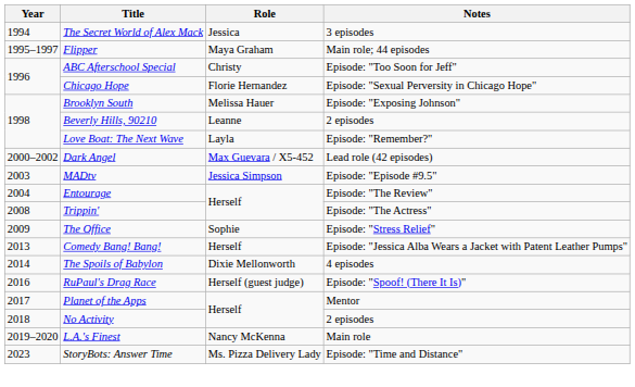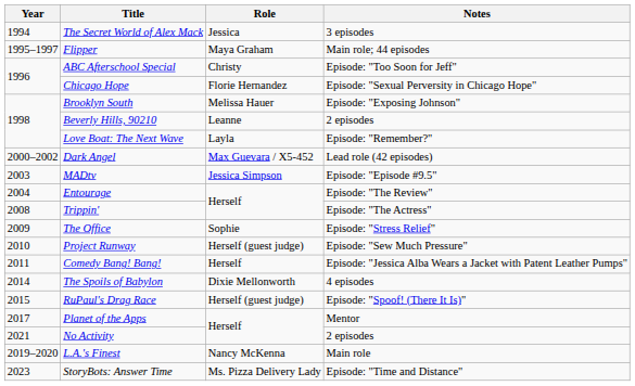 <table class="wikitable sortable">
 <tr>
 <th>Year</th>
 <th>Title</th>
 <th>Role</th>
 <th class="unsortable">Notes</th>
 </tr>
 <tr>
 <td>1994</td>
 <td><em><a href='#'>The Secret World of Alex Mack</a></em></td>
 <td>Jessica</td>
 <td>3 episodes</td>
 </tr>
 <tr>
 <td>1995–1997</td>
 <td><em><a href='#'>Flipper</a></em></td>
 <td>Maya Graham</td>
 <td>Main role; 44 episodes</td>
 </tr>
 <tr>
 <td rowspan=2>1996</td>
 <td><em><a href='#'>ABC Afterschool Special</a></em></td>
 <td>Christy</td>
 <td>Episode: "Too Soon for Jeff"</td>
 </tr>
 <tr>
 <td><em><a href='#'>Chicago Hope</a></em></td>
 <td>Florie Hernandez</td>
 <td>Episode: "Sexual Perversity in Chicago Hope"</td>
 </tr>
 <tr>
 <td rowspan=3>1998</td>
 <td><em><a href='#'>Brooklyn South</a></em></td>
 <td>Melissa Hauer</td>
 <td>Episode: "Exposing Johnson"</td>
 </tr>
 <tr>
 <td><em><a href='#'>Beverly Hills, 90210</a></em></td>
 <td>Leanne</td>
 <td>2 episodes</td>
 </tr>
 <tr>
 <td><em><a href='#'>Love Boat: The Next Wave</a></em></td>
 <td>Layla</td>
 <td>Episode: "Remember?"</td>
 </tr>
 <tr>
 <td>2000–2002</td>
 <td><em><a href='#'>Dark Angel</a></em></td>
 <td><a href='#'>Max Guevara</a> / X5-452</td>
 <td>Lead role (42 episodes)</td>
 </tr>
 <tr>
 <td>2003</td>
 <td><em><a href='#'>MADtv</a></em></td>
 <td><a href='#'>Jessica Simpson</a></td>
 <td>Episode: "Episode #9.5"</td>
 </tr>
 <tr>
 <td>2004</td>
 <td><em><a href='#'>Entourage</a></em></td>
 <td rowspan=2>Herself</td>
 <td>Episode: "The Review"</td>
 </tr>
 <tr>
 <td>2008</td>
 <td><em><a href='#'>Trippin'</a></em></td>
 <td>Episode: "The Actress"</td>
 </tr>
 <tr>
 <td>2009</td>
 <td><em><a href='#'>The Office</a></em></td>
 <td>Sophie</td>
 <td>Episode: "<a href='#'>Stress Relief</a>"</td>
 </tr>
 <tr>
-<td>2013</td>
+<td>2010</td>
+<td><em><a href='#'>Project Runway</a></em></td>
+<td>Herself (guest judge)</td>
+<td>Episode: "Sew Much Pressure"</td>
+</tr>
+<tr>
+<td>2011</td>
 <td><em><a href='#'>Comedy Bang! Bang!</a></em></td>
 <td>Herself</td>
 <td>Episode: "Jessica Alba Wears a Jacket with Patent Leather Pumps"</td>
 </tr>
 <tr>
 <td>2014</td>
 <td><em><a href='#'>The Spoils of Babylon</a></em></td>
 <td>Dixie Mellonworth</td>
 <td>4 episodes</td>
 </tr>
 <tr>
-<td>2016</td>
+<td>2015</td>
 <td><em><a href='#'>RuPaul's Drag Race</a></em></td>
 <td>Herself (guest judge)</td>
 <td>Episode: "<a href='#'>Spoof! (There It Is)</a>"</td>
 </tr>
 <tr>
 <td>2017</td>
 <td><em><a href='#'>Planet of the Apps</a></em></td>
 <td rowspan=2>Herself</td>
 <td>Mentor</td>
 </tr>
 <tr>
-<td>2018</td>
+<td>2021</td>
 <td><em><a href='#'>No Activity</a></em></td>
 <td>2 episodes</td>
 </tr>
 <tr>
 <td>2019–2020</td>
 <td><em><a href='#'>L.A.'s Finest</a></em></td>
 <td>Nancy McKenna</td>
 <td>Main role</td>
 </tr>
 <tr>
 <td>2023</td>
 <td><em>StoryBots: Answer Time</em></td>
 <td>Ms. Pizza Delivery Lady</td>
 <td>Episode: "Time and Distance"</td>
 </tr>
 </table>
